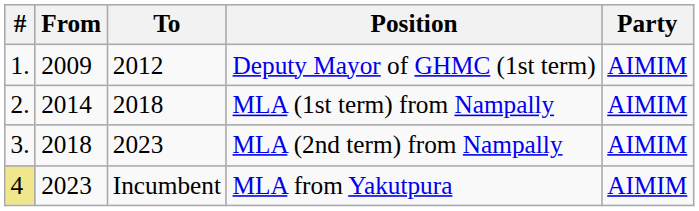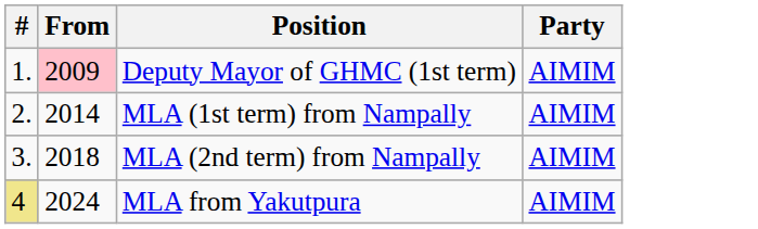 <table class="wikitable sortable">
 <tr>
 <th>#</th>
 <th>From</th>
-<th>To</th>
 <th>Position</th>
 <th>Party</th>
 </tr>
 <tr>
 <td>1.</td>
-<td>2009</td>
-<td>2012</td>
+<td style="background: pink;">2009</td>
 <td><a href='#'>Deputy Mayor</a> of <a href='#'>GHMC</a> (1st term)</td>
 <td><a href='#'>AIMIM</a></td>
 </tr>
 <tr>
 <td>2.</td>
 <td>2014</td>
-<td>2018</td>
 <td><a href='#'>MLA</a> (1st term) from <a href='#'>Nampally</a></td>
 <td><a href='#'>AIMIM</a></td>
 </tr>
 <tr>
 <td>3.</td>
 <td>2018</td>
-<td>2023</td>
 <td><a href='#'>MLA</a> (2nd term) from <a href='#'>Nampally</a></td>
 <td><a href='#'>AIMIM</a></td>
 </tr>
 <tr>
 <td style="background: khaki;">4</td>
-<td>2023</td>
-<td>Incumbent</td>
+<td>2024</td>
 <td><a href='#'>MLA</a> from <a href='#'>Yakutpura</a></td>
 <td><a href='#'>AIMIM</a></td>
 </tr>
 </table>
